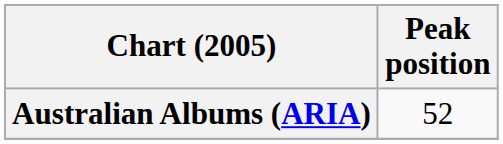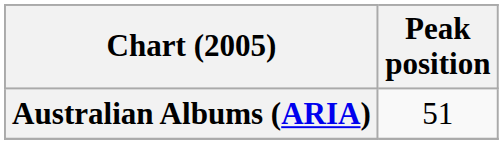 <table class="wikitable sortable plainrowheaders">
 <tr>
 <th>Chart (2005)</th>
 <th>Peak<br>position</th>
 </tr>
 <tr>
 <th scope="row">Australian Albums (<a href='#'>ARIA</a>)</th>
-<td align="center">52</td>
+<td align="center">51</td>
 </tr>
 <tr>
 </tr>
 </table>
